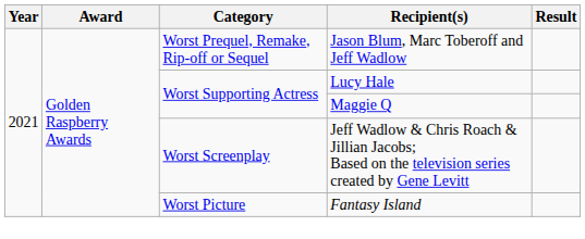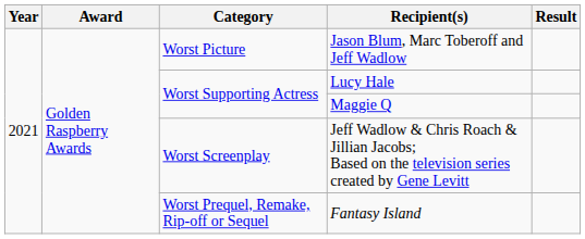 <table class="wikitable">
 <tr>
 <th>Year</th>
 <th>Award</th>
 <th>Category</th>
 <th>Recipient(s)</th>
 <th>Result</th>
 </tr>
 <tr>
 <td rowspan="5">2021</td>
 <td rowspan="5"><a href='#'>Golden Raspberry Awards</a></td>
-<td><a href='#'>Worst Prequel, Remake, Rip-off or Sequel</a></td>
+<td><a href='#'>Worst Picture</a></td>
 <td><a href='#'>Jason Blum</a>, Marc Toberoff and <a href='#'>Jeff Wadlow</a></td>
 <td></td>
 </tr>
 <tr>
 <td rowspan="2"><a href='#'>Worst Supporting Actress</a></td>
 <td><a href='#'>Lucy Hale</a></td>
 <td></td>
 </tr>
 <tr>
 <td><a href='#'>Maggie Q</a></td>
 <td></td>
 </tr>
 <tr>
 <td><a href='#'>Worst Screenplay</a></td>
 <td>Jeff Wadlow & Chris Roach & Jillian Jacobs; <br> Based on the <a href='#'>television series</a> created by <a href='#'>Gene Levitt</a></td>
 <td></td>
 </tr>
 <tr>
-<td><a href='#'>Worst Picture</a></td>
+<td><a href='#'>Worst Prequel, Remake, Rip-off or Sequel</a></td>
 <td><em>Fantasy Island</em></td>
 <td></td>
 </tr>
 </table>
